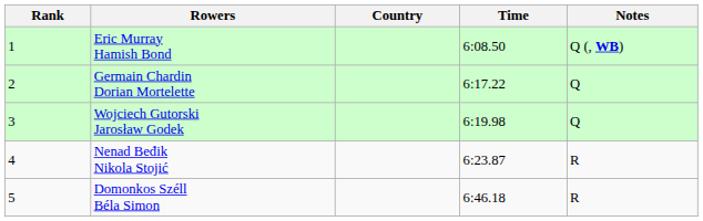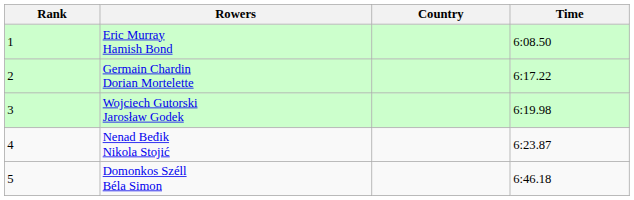 <table class="wikitable sortable" width=50%>
 <tr>
 <th>Rank</th>
 <th>Rowers</th>
 <th>Country</th>
 <th>Time</th>
-<th>Notes</th>
 </tr>
 <tr bgcolor=ccffcc>
 <td>1</td>
 <td><a href='#'>Eric Murray</a><br><a href='#'>Hamish Bond</a></td>
 <td></td>
 <td>6:08.50</td>
-<td>Q (, <strong><a href='#'>WB</a></strong>)</td>
 </tr>
 <tr bgcolor=ccffcc>
 <td>2</td>
 <td><a href='#'>Germain Chardin</a><br><a href='#'>Dorian Mortelette</a></td>
 <td></td>
 <td>6:17.22</td>
-<td>Q</td>
 </tr>
 <tr bgcolor=ccffcc>
 <td>3</td>
 <td><a href='#'>Wojciech Gutorski</a><br><a href='#'>Jarosław Godek</a></td>
 <td></td>
 <td>6:19.98</td>
-<td>Q</td>
 </tr>
 <tr>
 <td>4</td>
 <td><a href='#'>Nenad Beđik</a><br><a href='#'>Nikola Stojić</a></td>
 <td></td>
 <td>6:23.87</td>
-<td>R</td>
 </tr>
 <tr>
 <td>5</td>
 <td><a href='#'>Domonkos Széll</a><br><a href='#'>Béla Simon</a></td>
 <td></td>
 <td>6:46.18</td>
-<td>R</td>
 </tr>
 </table>
